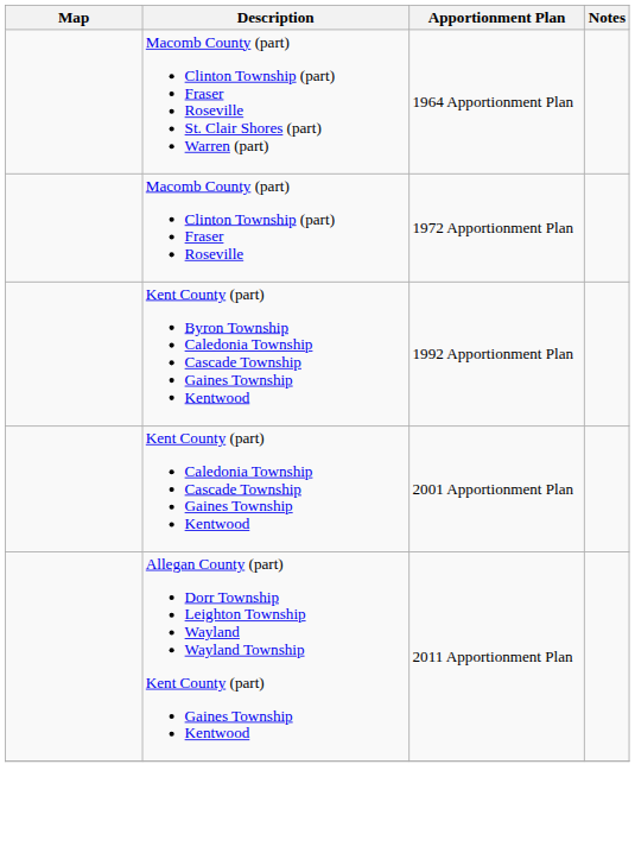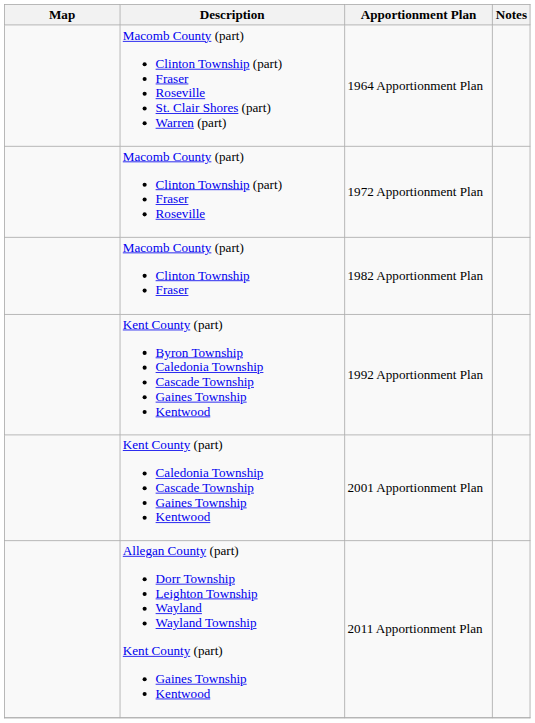 <table class="wikitable sortable">
 <tr>
 <th style="width:100pt;">Map</th>
 <th style="width:200pt;">Description</th>
 <th style="width:130pt;">Apportionment Plan</th>
 <th style="width:15pt;">Notes</th>
 </tr>
 <tr>
 <td></td>
 <td><a href='#'>Macomb County</a> (part)<br><ul><li><a href='#'>Clinton Township</a> (part)</li><li><a href='#'>Fraser</a></li><li><a href='#'>Roseville</a></li><li><a href='#'>St. Clair Shores</a> (part)</li><li><a href='#'>Warren</a> (part)</li></ul></td>
 <td>1964 Apportionment Plan</td>
 <td></td>
 </tr>
 <tr>
 <td></td>
 <td><a href='#'>Macomb County</a> (part)<br><ul><li><a href='#'>Clinton Township</a> (part)</li><li><a href='#'>Fraser</a></li><li><a href='#'>Roseville</a></li></ul></td>
 <td>1972 Apportionment Plan</td>
+<td></td>
+</tr>
+<tr>
+<td></td>
+<td><a href='#'>Macomb County</a> (part)<br><ul><li><a href='#'>Clinton Township</a></li><li><a href='#'>Fraser</a></li></ul></td>
+<td>1982 Apportionment Plan</td>
 <td></td>
 </tr>
 <tr>
 <td></td>
 <td><a href='#'>Kent County</a> (part)<br><ul><li><a href='#'>Byron Township</a></li><li><a href='#'>Caledonia Township</a></li><li><a href='#'>Cascade Township</a></li><li><a href='#'>Gaines Township</a></li><li><a href='#'>Kentwood</a></li></ul></td>
 <td>1992 Apportionment Plan</td>
 <td></td>
 </tr>
 <tr>
 <td></td>
 <td><a href='#'>Kent County</a> (part)<br><ul><li><a href='#'>Caledonia Township</a></li><li><a href='#'>Cascade Township</a></li><li><a href='#'>Gaines Township</a></li><li><a href='#'>Kentwood</a></li></ul></td>
 <td>2001 Apportionment Plan</td>
 <td></td>
 </tr>
 <tr>
 <td></td>
 <td><a href='#'>Allegan County</a> (part)<br><ul><li><a href='#'>Dorr Township</a></li><li><a href='#'>Leighton Township</a></li><li><a href='#'>Wayland</a></li><li><a href='#'>Wayland Township</a></li></ul><a href='#'>Kent County</a> (part)<ul><li><a href='#'>Gaines Township</a></li><li><a href='#'>Kentwood</a></li></ul></td>
 <td>2011 Apportionment Plan</td>
 <td></td>
 </tr>
 <tr>
 </tr>
 </table>
